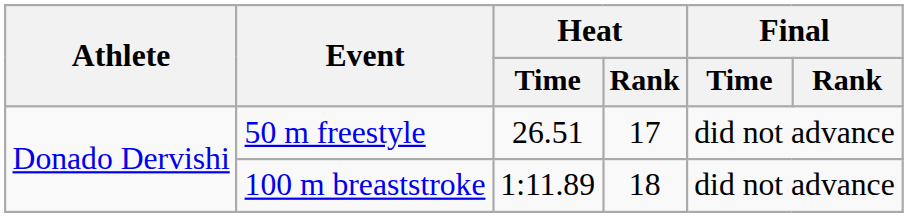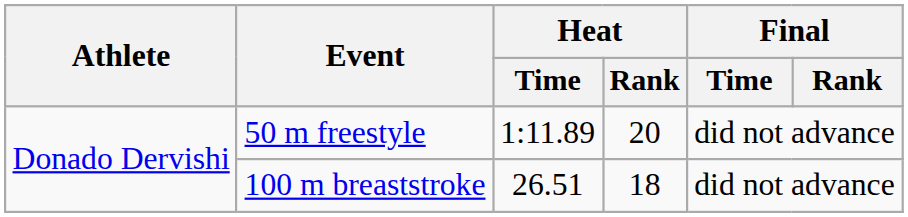 <table class=wikitable style="font-size:90%">
 <tr>
 <th rowspan="2">Athlete</th>
 <th rowspan="2">Event</th>
 <th colspan="2">Heat</th>
 <th colspan="2">Final</th>
 </tr>
 <tr style="font-size:95%">
 <th>Time</th>
 <th>Rank</th>
 <th>Time</th>
 <th>Rank</th>
 </tr>
 <tr align=center>
 <td align=left rowspan=2><a href='#'>Donado Dervishi</a></td>
 <td align=left><a href='#'>50 m freestyle</a></td>
-<td>26.51</td>
-<td>17</td>
+<td>1:11.89</td>
+<td>20</td>
 <td colspan=2>did not advance</td>
 </tr>
 <tr align=center>
 <td align=left><a href='#'>100 m breaststroke</a></td>
-<td>1:11.89</td>
+<td>26.51</td>
 <td>18</td>
 <td colspan=2>did not advance</td>
 </tr>
 </table>
